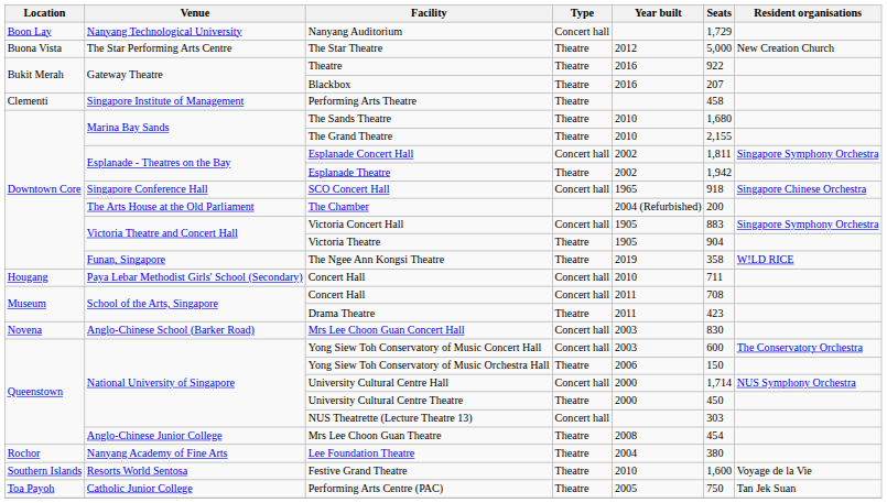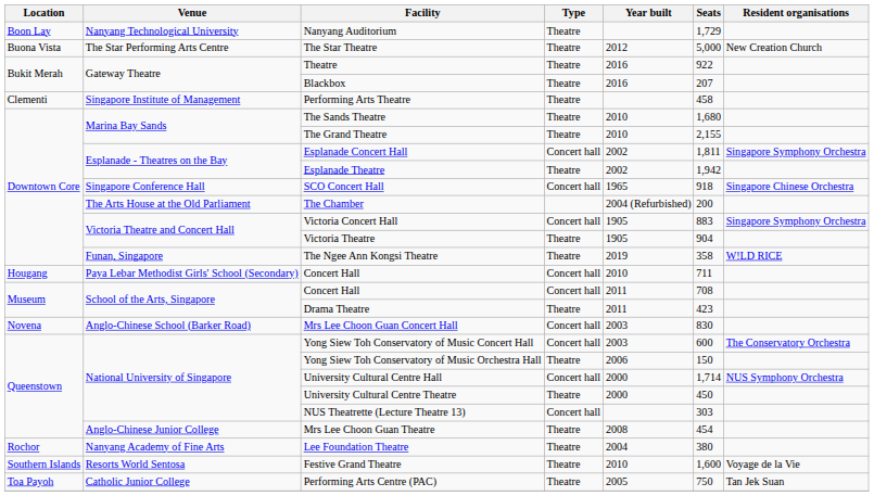 <table class="wikitable" style="width:100%;">
 <tr>
 <th>Location</th>
 <th>Venue</th>
 <th>Facility</th>
 <th>Type</th>
 <th>Year built</th>
 <th>Seats</th>
 <th>Resident organisations</th>
 </tr>
 <tr>
 <td><a href='#'>Boon Lay</a></td>
 <td><a href='#'>Nanyang Technological University</a></td>
 <td>Nanyang Auditorium</td>
-<td>Concert hall</td>
+<td>Theatre</td>
 <td></td>
 <td>1,729</td>
 <td></td>
 </tr>
 <tr>
 <td>Buona Vista</td>
 <td>The Star Performing Arts Centre</td>
 <td>The Star Theatre</td>
 <td>Theatre</td>
 <td>2012</td>
 <td>5,000</td>
 <td>New Creation Church</td>
 </tr>
 <tr>
 <td rowspan="2">Bukit Merah</td>
 <td rowspan="2">Gateway Theatre</td>
 <td>Theatre</td>
 <td>Theatre</td>
 <td>2016</td>
 <td>922</td>
 <td></td>
 </tr>
 <tr>
 <td>Blackbox</td>
 <td>Theatre</td>
 <td>2016</td>
 <td>207</td>
 <td></td>
 </tr>
 <tr>
 <td>Clementi</td>
 <td><a href='#'>Singapore Institute of Management</a></td>
 <td>Performing Arts Theatre</td>
 <td>Theatre</td>
 <td></td>
 <td>458</td>
 <td></td>
 </tr>
 <tr>
 <td rowspan=9><a href='#'>Downtown Core</a></td>
 <td rowspan=2><a href='#'>Marina Bay Sands</a></td>
 <td>The Sands Theatre</td>
 <td>Theatre</td>
 <td>2010</td>
 <td>1,680</td>
 <td></td>
 </tr>
 <tr>
 <td>The Grand Theatre</td>
 <td>Theatre</td>
 <td>2010</td>
 <td>2,155</td>
 <td></td>
 </tr>
 <tr>
 <td rowspan=2><a href='#'>Esplanade - Theatres on the Bay</a></td>
 <td><a href='#'>Esplanade Concert Hall</a></td>
 <td>Concert hall</td>
 <td>2002</td>
 <td>1,811</td>
 <td><a href='#'>Singapore Symphony Orchestra</a></td>
 </tr>
 <tr>
 <td><a href='#'>Esplanade Theatre</a></td>
 <td>Theatre</td>
 <td>2002</td>
 <td>1,942</td>
 <td></td>
 </tr>
 <tr>
 <td><a href='#'>Singapore Conference Hall</a></td>
 <td><a href='#'>SCO Concert Hall</a></td>
 <td>Concert hall</td>
 <td>1965</td>
 <td>918</td>
 <td><a href='#'>Singapore Chinese Orchestra</a></td>
 </tr>
 <tr>
 <td><a href='#'>The Arts House at the Old Parliament</a></td>
 <td><a href='#'>The Chamber</a></td>
 <td></td>
 <td>2004 (Refurbished)</td>
 <td>200</td>
 <td></td>
 </tr>
 <tr>
 <td rowspan=2><a href='#'>Victoria Theatre and Concert Hall</a></td>
 <td>Victoria Concert Hall</td>
 <td>Concert hall</td>
 <td>1905</td>
 <td>883</td>
 <td><a href='#'>Singapore Symphony Orchestra</a></td>
 </tr>
 <tr>
 <td>Victoria Theatre</td>
 <td>Theatre</td>
 <td>1905</td>
 <td>904</td>
 <td></td>
 </tr>
 <tr>
 <td><a href='#'>Funan, Singapore</a></td>
 <td>The Ngee Ann Kongsi Theatre</td>
 <td>Theatre</td>
 <td>2019</td>
 <td>358</td>
 <td><a href='#'>W!LD RICE</a></td>
 </tr>
 <tr>
 <td><a href='#'>Hougang</a></td>
 <td><a href='#'>Paya Lebar Methodist Girls' School (Secondary)</a></td>
 <td>Concert Hall</td>
 <td>Concert hall</td>
 <td>2010</td>
 <td>711</td>
 <td></td>
 </tr>
 <tr>
 <td rowspan=2><a href='#'>Museum</a></td>
 <td rowspan=2><a href='#'>School of the Arts, Singapore</a></td>
 <td>Concert Hall</td>
 <td>Concert hall</td>
 <td>2011</td>
 <td>708</td>
 <td></td>
 </tr>
 <tr>
 <td>Drama Theatre</td>
 <td>Theatre</td>
 <td>2011</td>
 <td>423</td>
 <td></td>
 </tr>
 <tr>
 <td><a href='#'>Novena</a></td>
 <td><a href='#'>Anglo-Chinese School (Barker Road)</a></td>
 <td><a href='#'>Mrs Lee Choon Guan Concert Hall</a></td>
 <td>Concert hall</td>
 <td>2003</td>
 <td>830</td>
 <td></td>
 </tr>
 <tr>
 <td rowspan=6><a href='#'>Queenstown</a></td>
 <td rowspan=5><a href='#'>National University of Singapore</a></td>
 <td>Yong Siew Toh Conservatory of Music Concert Hall</td>
 <td>Concert hall</td>
 <td>2003</td>
 <td>600</td>
 <td><a href='#'>The Conservatory Orchestra</a></td>
 </tr>
 <tr>
 <td>Yong Siew Toh Conservatory of Music Orchestra Hall</td>
 <td>Theatre</td>
 <td>2006</td>
 <td>150</td>
 <td></td>
 </tr>
 <tr>
 <td>University Cultural Centre Hall</td>
 <td>Concert hall</td>
 <td>2000</td>
 <td>1,714</td>
 <td><a href='#'>NUS Symphony Orchestra</a></td>
 </tr>
 <tr>
 <td>University Cultural Centre Theatre</td>
 <td>Theatre</td>
 <td>2000</td>
 <td>450</td>
 <td></td>
 </tr>
 <tr>
 <td>NUS Theatrette (Lecture Theatre 13)</td>
 <td>Concert hall</td>
 <td></td>
 <td>303</td>
 <td></td>
 </tr>
 <tr>
 <td><a href='#'>Anglo-Chinese Junior College</a></td>
 <td>Mrs Lee Choon Guan Theatre</td>
 <td>Theatre</td>
 <td>2008</td>
 <td>454</td>
 <td></td>
 </tr>
 <tr>
 <td><a href='#'>Rochor</a></td>
 <td><a href='#'>Nanyang Academy of Fine Arts</a></td>
 <td><a href='#'>Lee Foundation Theatre</a></td>
 <td>Theatre</td>
 <td>2004</td>
 <td>380</td>
 <td></td>
 </tr>
 <tr>
 <td><a href='#'>Southern Islands</a></td>
 <td><a href='#'>Resorts World Sentosa</a></td>
 <td>Festive Grand Theatre</td>
 <td>Theatre</td>
 <td>2010</td>
 <td>1,600</td>
 <td>Voyage de la Vie</td>
 </tr>
 <tr>
 <td><a href='#'>Toa Payoh</a></td>
 <td><a href='#'>Catholic Junior College</a></td>
 <td>Performing Arts Centre (PAC)</td>
 <td>Theatre</td>
 <td>2005</td>
 <td>750</td>
 <td>Tan Jek Suan</td>
 </tr>
 <tr>
 </tr>
 </table>
